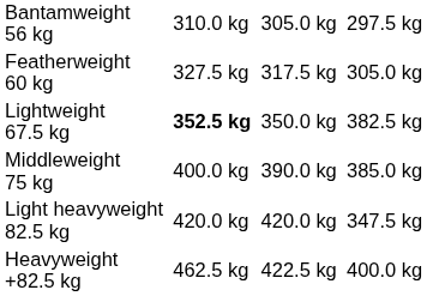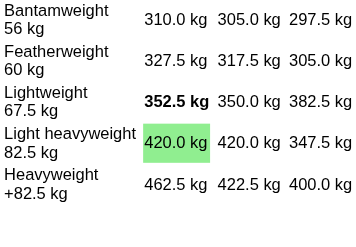 <table>
 <tr>
 <td>Bantamweight<br>56 kg</td>
 <td></td>
 <td>310.0 kg</td>
 <td></td>
 <td>305.0 kg</td>
 <td></td>
 <td>297.5 kg</td>
 </tr>
 <tr>
 <td>Featherweight<br>60 kg</td>
 <td></td>
 <td>327.5 kg</td>
 <td></td>
 <td>317.5 kg</td>
 <td></td>
 <td>305.0 kg</td>
 </tr>
 <tr>
 <td>Lightweight<br>67.5 kg</td>
 <td></td>
 <td><strong>352.5 kg</strong></td>
 <td></td>
 <td>350.0 kg</td>
 <td></td>
 <td>382.5 kg</td>
 </tr>
 <tr>
-<td>Middleweight<br>75 kg</td>
-<td></td>
-<td>400.0 kg</td>
-<td></td>
-<td>390.0 kg</td>
-<td></td>
-<td>385.0 kg</td>
-</tr>
-<tr>
 <td>Light heavyweight<br>82.5 kg</td>
 <td></td>
-<td>420.0 kg</td>
+<td style="background: lightgreen;">420.0 kg</td>
 <td></td>
 <td>420.0 kg</td>
 <td></td>
 <td>347.5 kg</td>
 </tr>
 <tr>
 <td>Heavyweight<br>+82.5 kg</td>
 <td></td>
 <td>462.5 kg</td>
 <td></td>
 <td>422.5 kg</td>
 <td></td>
 <td>400.0 kg</td>
 </tr>
 </table>
